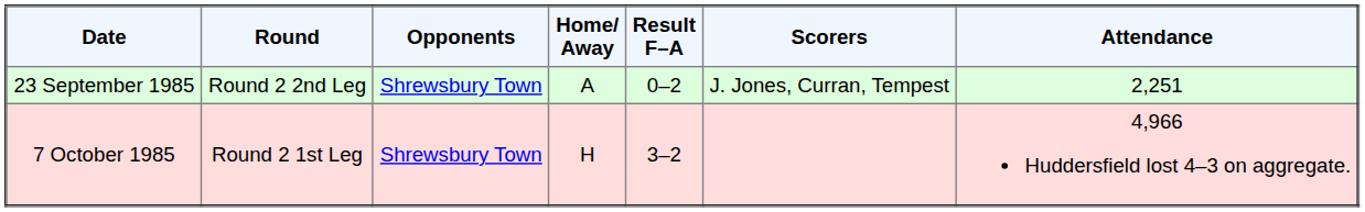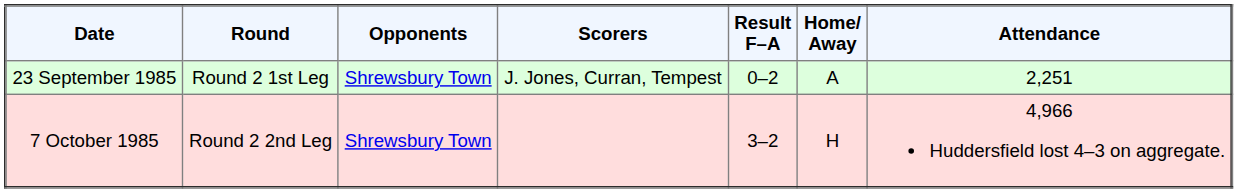 <table border="2" cellpadding="4" style="border-collapse:collapse; text-align:center; font-size:smaller;">
 <tr style="background:#f0f6ff;">
 <th><strong>Date</strong></th>
 <th><strong>Round</strong></th>
 <th><strong>Opponents</strong></th>
+<th><strong>Scorers</strong></th>
+<th><strong>Result<br>F–A</strong></th>
 <th><strong>Home/<br>Away</strong></th>
-<th><strong>Result<br>F–A</strong></th>
-<th><strong>Scorers</strong></th>
 <th><strong>Attendance</strong></th>
 </tr>
 <tr bgcolor="#ddffdd">
 <td>23 September 1985</td>
-<td>Round 2 2nd Leg</td>
+<td>Round 2 1st Leg</td>
 <td><a href='#'>Shrewsbury Town</a></td>
+<td>J. Jones, Curran, Tempest</td>
+<td>0–2</td>
 <td>A</td>
-<td>0–2</td>
-<td>J. Jones, Curran, Tempest</td>
 <td>2,251</td>
 </tr>
 <tr bgcolor="#ffdddd">
 <td>7 October 1985</td>
-<td>Round 2 1st Leg</td>
+<td>Round 2 2nd Leg</td>
 <td><a href='#'>Shrewsbury Town</a></td>
+<td></td>
+<td>3–2</td>
 <td>H</td>
-<td>3–2</td>
-<td></td>
 <td>4,966<br><ul><li>Huddersfield lost 4–3 on aggregate.</li></ul></td>
 </tr>
 </table>
